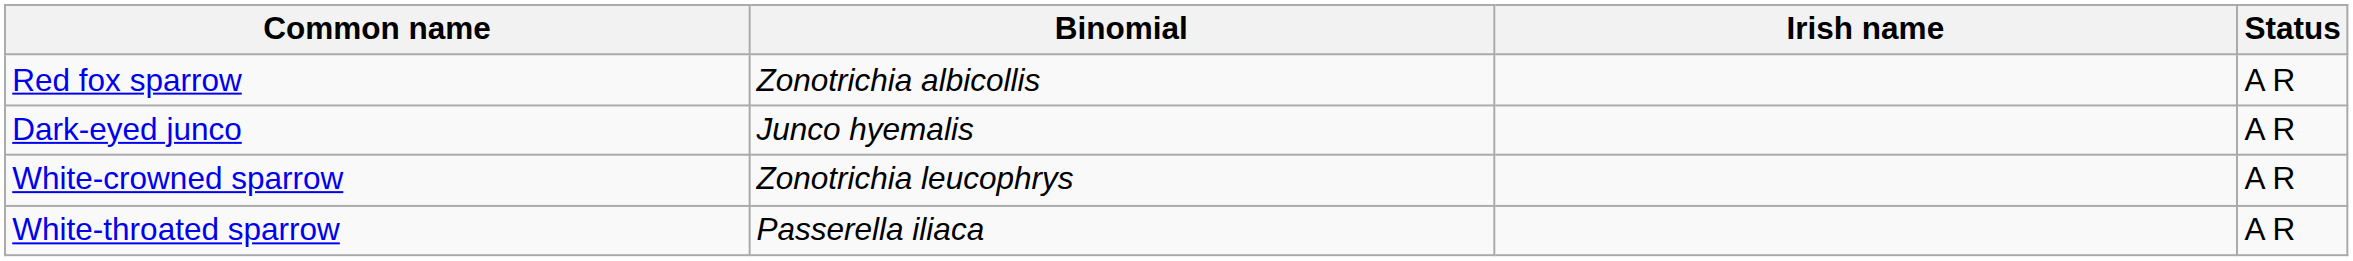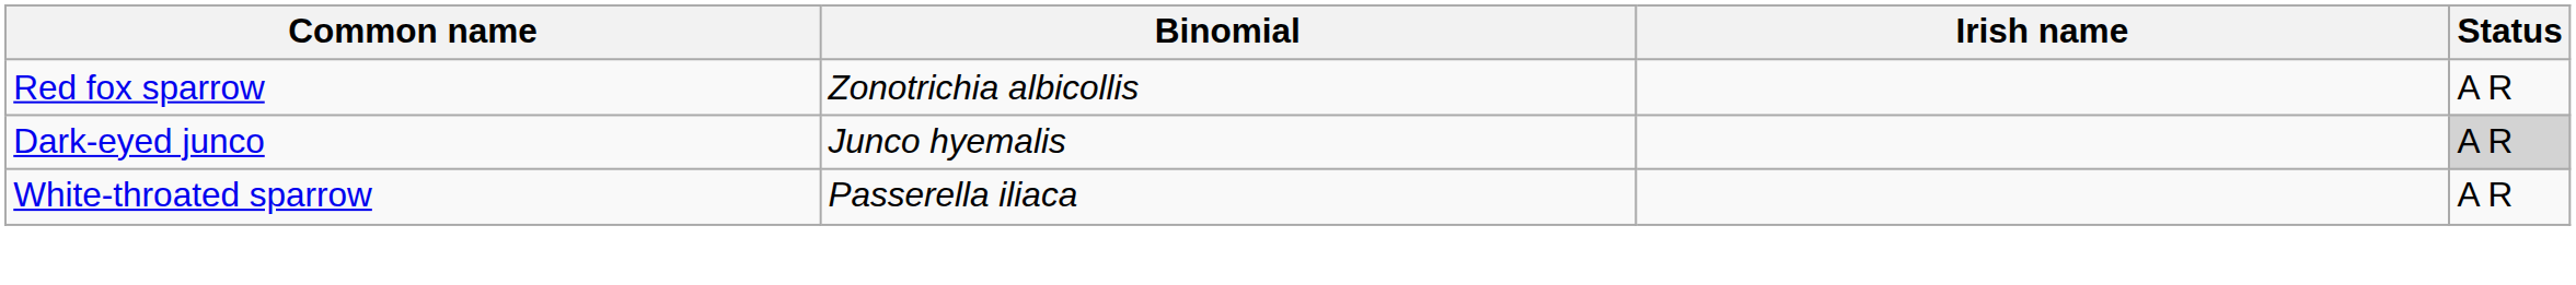 <table width=60% class="wikitable">
 <tr>
 <th width=32%>Common name</th>
 <th width=32%>Binomial</th>
 <th width=32%>Irish name</th>
 <th width=4%>Status</th>
 </tr>
 <tr>
 <td><a href='#'>Red fox sparrow</a></td>
 <td><em>Zonotrichia albicollis</em></td>
 <td></td>
 <td>A R</td>
 </tr>
 <tr>
 <td><a href='#'>Dark-eyed junco</a></td>
 <td><em>Junco hyemalis</em></td>
 <td></td>
-<td>A R</td>
-</tr>
-<tr>
-<td><a href='#'>White-crowned sparrow</a></td>
-<td><em>Zonotrichia leucophrys</em></td>
-<td></td>
-<td>A R</td>
+<td style="background: lightgrey;">A R</td>
 </tr>
 <tr>
 <td><a href='#'>White-throated sparrow</a></td>
 <td><em>Passerella iliaca</em></td>
 <td></td>
 <td>A R</td>
 </tr>
 </table>
